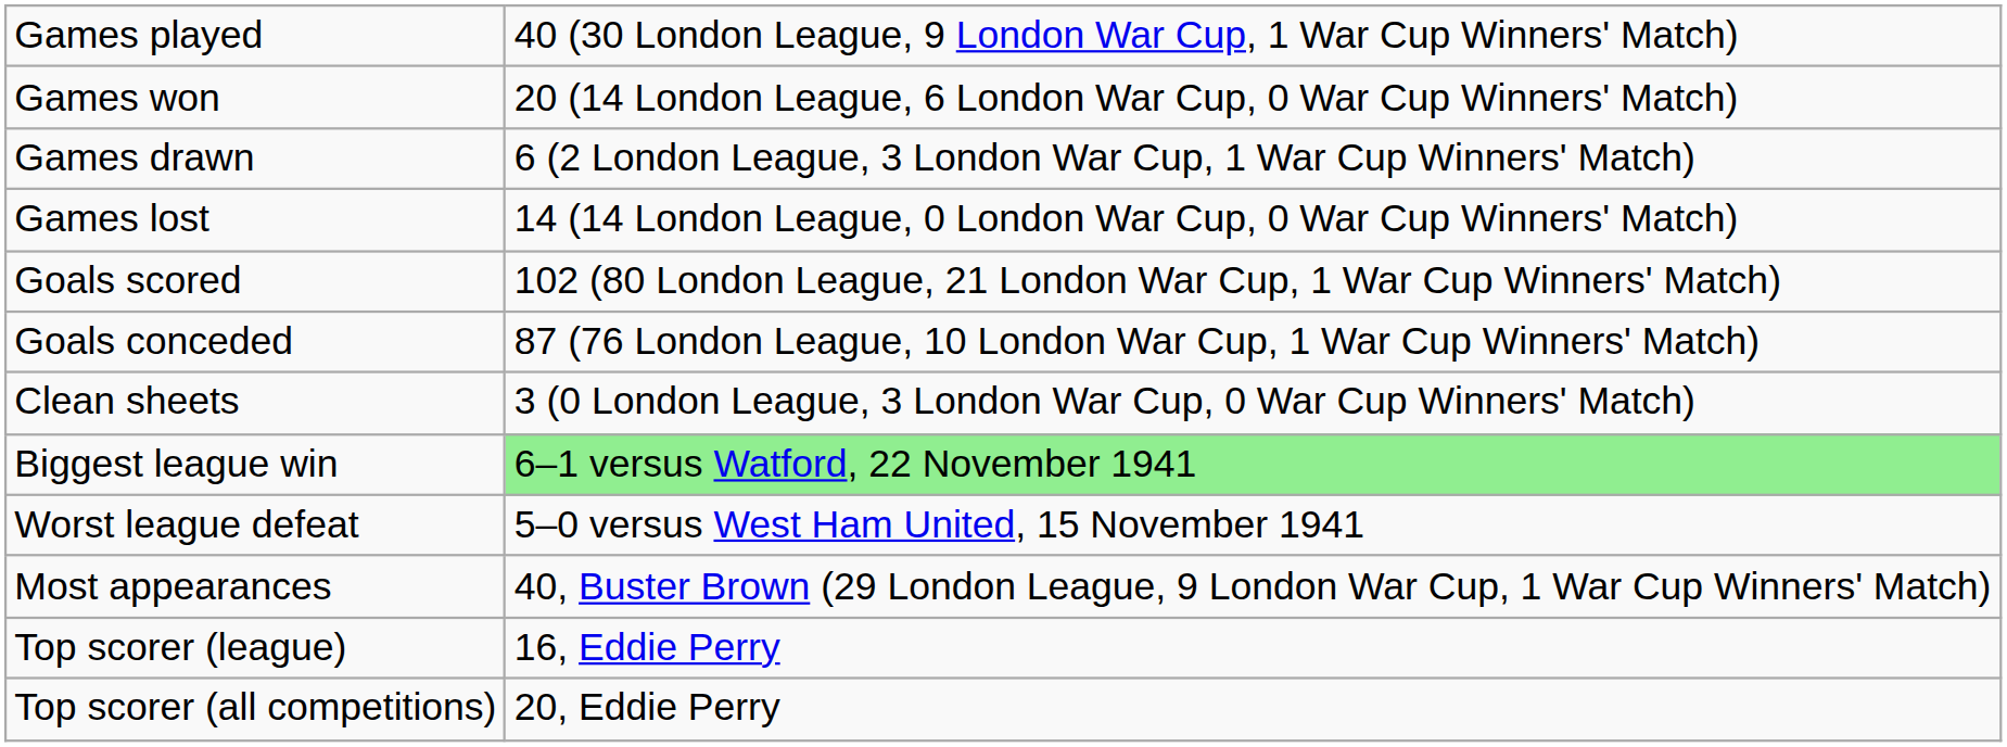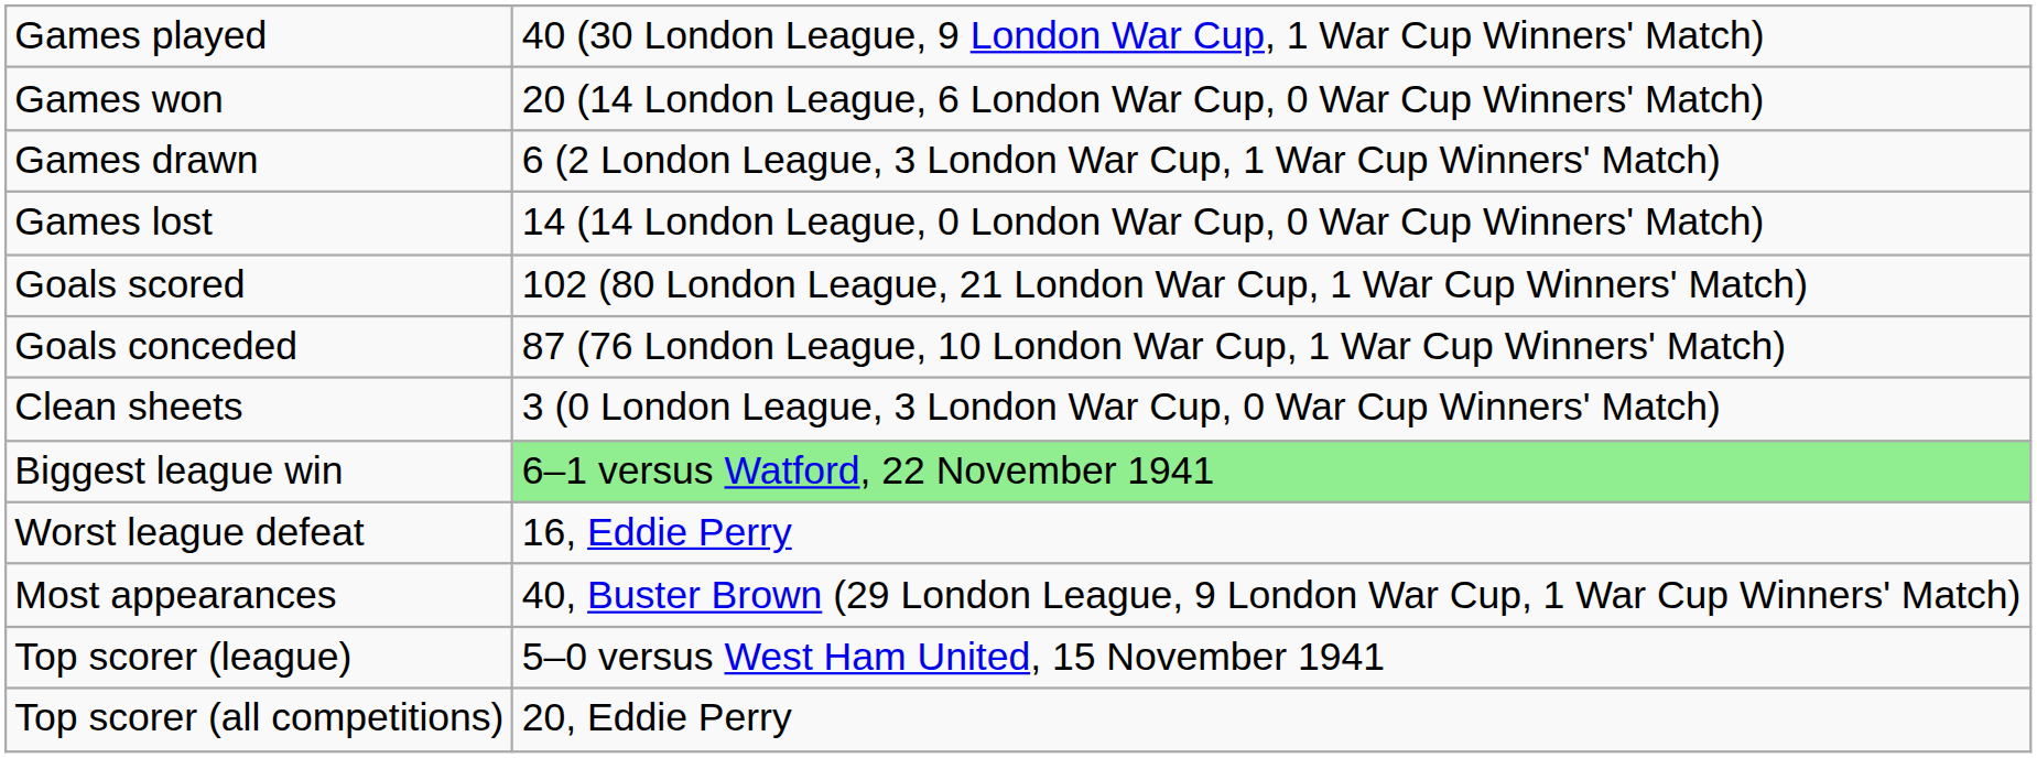 <table class="wikitable">
 <tr>
 <td>Games played</td>
 <td>40 (30 London League, 9 <a href='#'>London War Cup</a>, 1 War Cup Winners' Match)</td>
 </tr>
 <tr>
 <td>Games won</td>
 <td>20 (14 London League, 6 London War Cup, 0 War Cup Winners' Match)</td>
 </tr>
 <tr>
 <td>Games drawn</td>
 <td>6 (2 London League, 3 London War Cup, 1 War Cup Winners' Match)</td>
 </tr>
 <tr>
 <td>Games lost</td>
 <td>14 (14 London League, 0 London War Cup, 0 War Cup Winners' Match)</td>
 </tr>
 <tr>
 <td>Goals scored</td>
 <td>102 (80 London League, 21 London War Cup, 1 War Cup Winners' Match)</td>
 </tr>
 <tr>
 <td>Goals conceded</td>
 <td>87 (76 London League, 10 London War Cup, 1 War Cup Winners' Match)</td>
 </tr>
 <tr>
 <td>Clean sheets</td>
 <td>3 (0 London League, 3 London War Cup, 0 War Cup Winners' Match)</td>
 </tr>
 <tr>
 <td>Biggest league win</td>
 <td style="background: lightgreen;">6–1 versus <a href='#'>Watford</a>, 22 November 1941</td>
 </tr>
 <tr>
 <td>Worst league defeat</td>
-<td>5–0 versus <a href='#'>West Ham United</a>, 15 November 1941</td>
+<td>16, <a href='#'>Eddie Perry</a></td>
 </tr>
 <tr>
 <td>Most appearances</td>
 <td>40, <a href='#'>Buster Brown</a> (29 London League, 9 London War Cup, 1 War Cup Winners' Match)</td>
 </tr>
 <tr>
 <td>Top scorer (league)</td>
-<td>16, <a href='#'>Eddie Perry</a></td>
+<td>5–0 versus <a href='#'>West Ham United</a>, 15 November 1941</td>
 </tr>
 <tr>
 <td>Top scorer (all competitions)</td>
 <td>20, Eddie Perry</td>
 </tr>
 </table>
